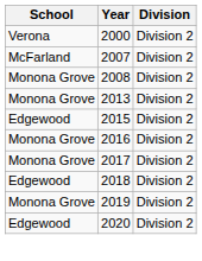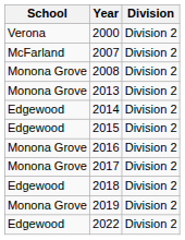 <table class="wikitable">
 <tr>
 <th>School</th>
 <th>Year</th>
 <th>Division</th>
 </tr>
 <tr>
 <td>Verona</td>
 <td>2000</td>
 <td>Division 2</td>
 </tr>
 <tr>
 <td>McFarland</td>
 <td>2007</td>
 <td>Division 2</td>
 </tr>
 <tr>
 <td>Monona Grove</td>
 <td>2008</td>
 <td>Division 2</td>
 </tr>
 <tr>
 <td>Monona Grove</td>
 <td>2013</td>
+<td>Division 2</td>
+</tr>
+<tr>
+<td>Edgewood</td>
+<td>2014</td>
 <td>Division 2</td>
 </tr>
 <tr>
 <td>Edgewood</td>
 <td>2015</td>
 <td>Division 2</td>
 </tr>
 <tr>
 <td>Monona Grove</td>
 <td>2016</td>
 <td>Division 2</td>
 </tr>
 <tr>
 <td>Monona Grove</td>
 <td>2017</td>
 <td>Division 2</td>
 </tr>
 <tr>
 <td>Edgewood</td>
 <td>2018</td>
 <td>Division 2</td>
 </tr>
 <tr>
 <td>Monona Grove</td>
 <td>2019</td>
 <td>Division 2</td>
 </tr>
 <tr>
 <td>Edgewood</td>
-<td>2020</td>
+<td>2022</td>
 <td>Division 2</td>
 </tr>
 </table>
